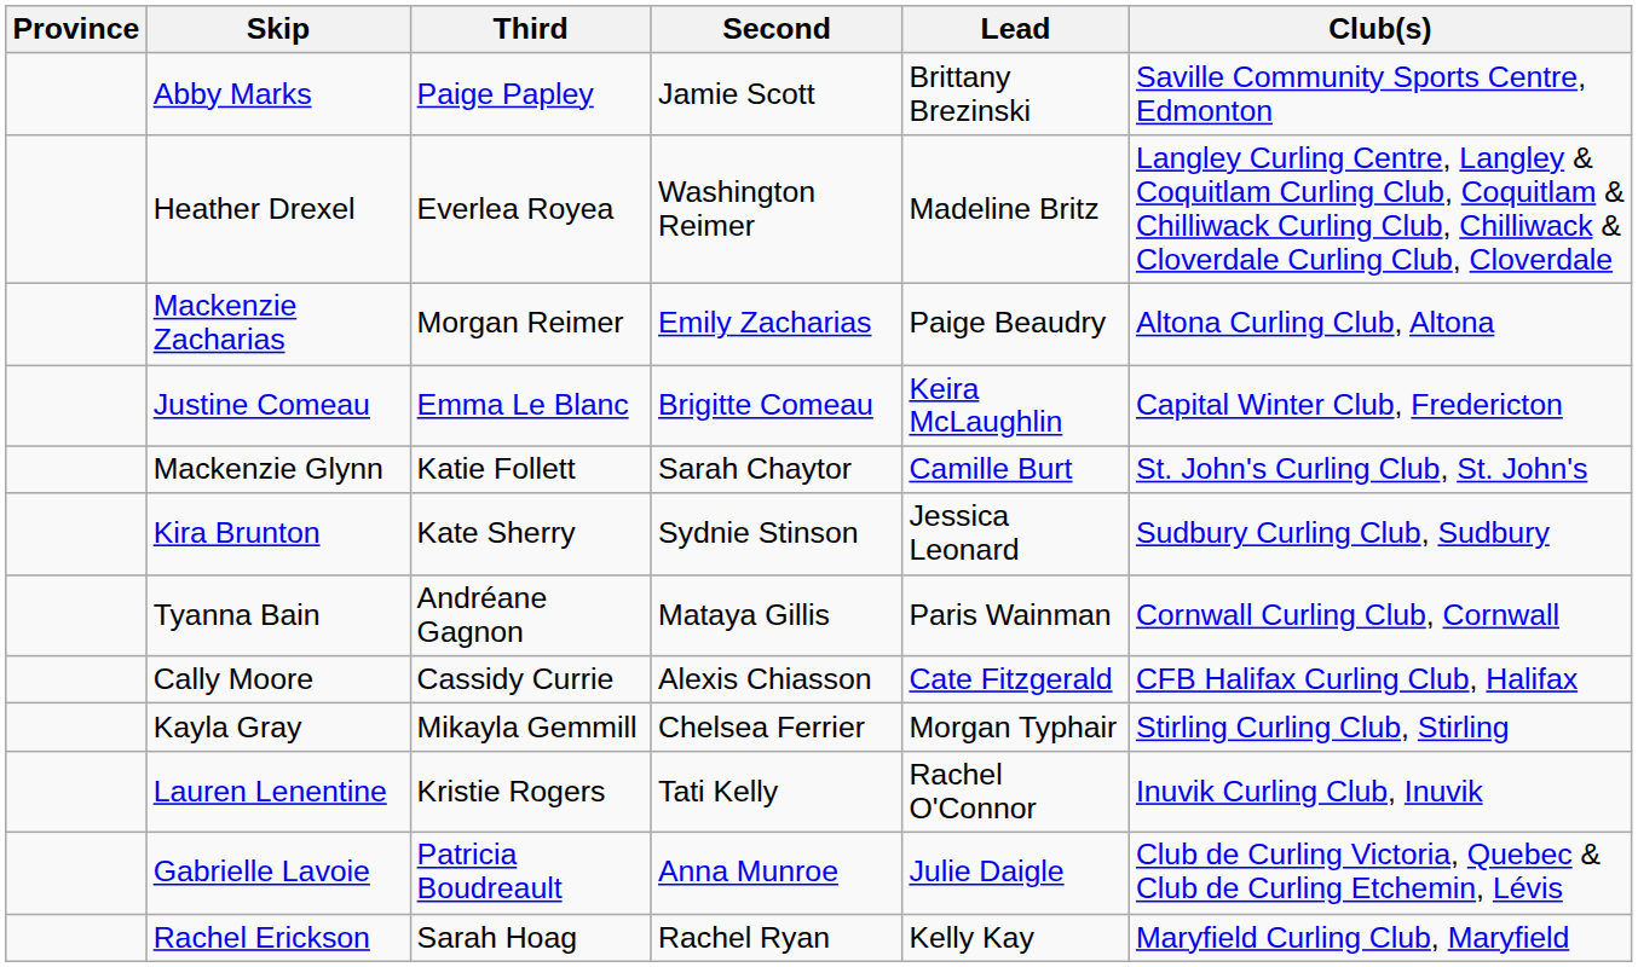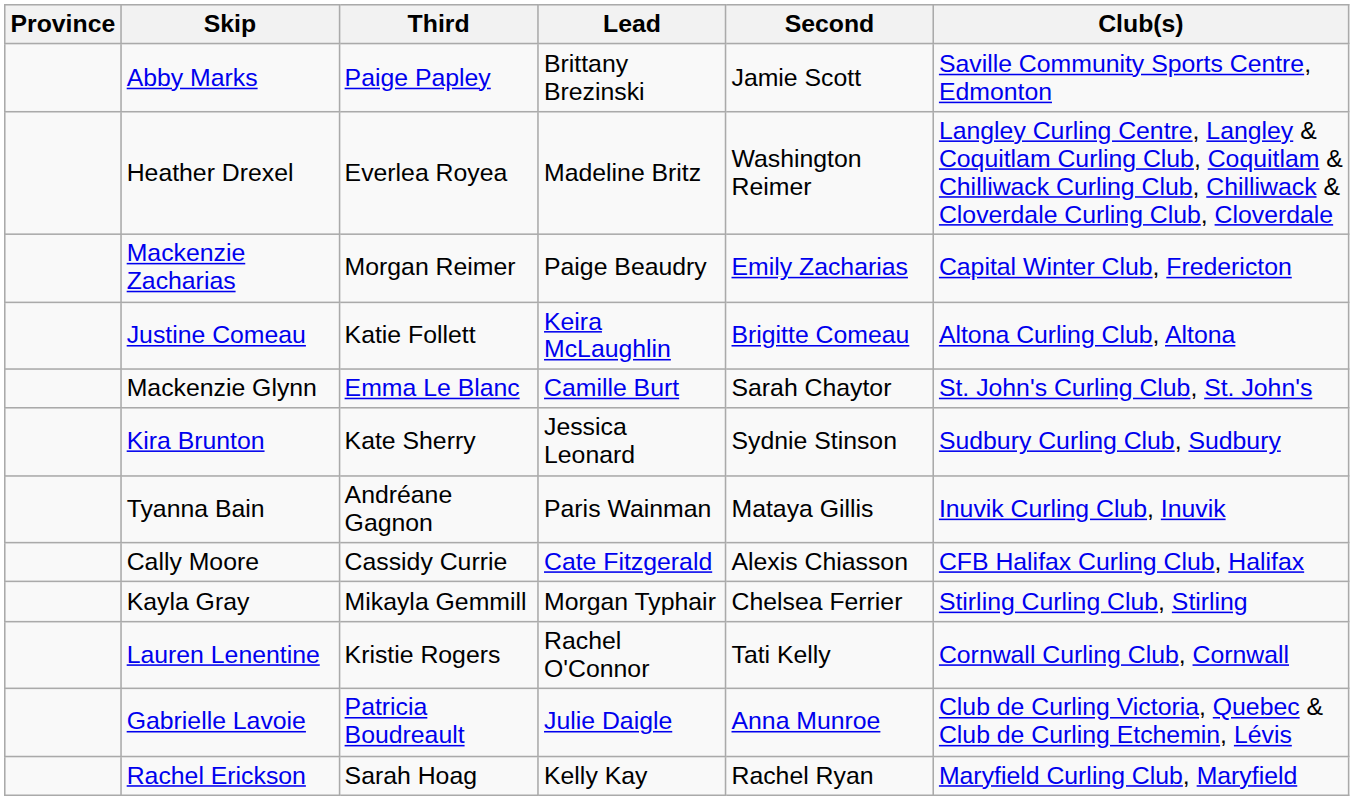 <table class="wikitable">
 <tr>
 <th>Province</th>
 <th>Skip</th>
 <th>Third</th>
+<th>Lead</th>
 <th>Second</th>
-<th>Lead</th>
 <th>Club(s)</th>
 </tr>
 <tr>
 <td></td>
 <td><a href='#'>Abby Marks</a></td>
 <td><a href='#'>Paige Papley</a></td>
+<td>Brittany Brezinski</td>
 <td>Jamie Scott</td>
-<td>Brittany Brezinski</td>
 <td><a href='#'>Saville Community Sports Centre</a>, <a href='#'>Edmonton</a></td>
 </tr>
 <tr>
 <td></td>
 <td>Heather Drexel</td>
 <td>Everlea Royea</td>
+<td>Madeline Britz</td>
 <td>Washington Reimer</td>
-<td>Madeline Britz</td>
 <td><a href='#'>Langley Curling Centre</a>, <a href='#'>Langley</a> & <br> <a href='#'>Coquitlam Curling Club</a>, <a href='#'>Coquitlam</a> & <br> <a href='#'>Chilliwack Curling Club</a>, <a href='#'>Chilliwack</a> & <br> <a href='#'>Cloverdale Curling Club</a>, <a href='#'>Cloverdale</a></td>
 </tr>
 <tr>
 <td></td>
 <td><a href='#'>Mackenzie Zacharias</a></td>
 <td>Morgan Reimer</td>
+<td>Paige Beaudry</td>
 <td><a href='#'>Emily Zacharias</a></td>
-<td>Paige Beaudry</td>
+<td><a href='#'>Capital Winter Club</a>, <a href='#'>Fredericton</a></td>
+</tr>
+<tr>
+<td></td>
+<td><a href='#'>Justine Comeau</a></td>
+<td>Katie Follett</td>
+<td><a href='#'>Keira McLaughlin</a></td>
+<td><a href='#'>Brigitte Comeau</a></td>
 <td><a href='#'>Altona Curling Club</a>, <a href='#'>Altona</a></td>
 </tr>
 <tr>
 <td></td>
-<td><a href='#'>Justine Comeau</a></td>
+<td>Mackenzie Glynn</td>
 <td><a href='#'>Emma Le Blanc</a></td>
-<td><a href='#'>Brigitte Comeau</a></td>
-<td><a href='#'>Keira McLaughlin</a></td>
-<td><a href='#'>Capital Winter Club</a>, <a href='#'>Fredericton</a></td>
-</tr>
-<tr>
-<td></td>
-<td>Mackenzie Glynn</td>
-<td>Katie Follett</td>
+<td><a href='#'>Camille Burt</a></td>
 <td>Sarah Chaytor</td>
-<td><a href='#'>Camille Burt</a></td>
 <td><a href='#'>St. John's Curling Club</a>, <a href='#'>St. John's</a></td>
 </tr>
 <tr>
 <td></td>
 <td><a href='#'>Kira Brunton</a></td>
 <td>Kate Sherry</td>
+<td>Jessica Leonard</td>
 <td>Sydnie Stinson</td>
-<td>Jessica Leonard</td>
 <td><a href='#'>Sudbury Curling Club</a>, <a href='#'>Sudbury</a></td>
 </tr>
 <tr>
 <td></td>
 <td>Tyanna Bain</td>
 <td>Andréane Gagnon</td>
+<td>Paris Wainman</td>
 <td>Mataya Gillis</td>
-<td>Paris Wainman</td>
-<td><a href='#'>Cornwall Curling Club</a>, <a href='#'>Cornwall</a></td>
+<td><a href='#'>Inuvik Curling Club</a>, <a href='#'>Inuvik</a></td>
 </tr>
 <tr>
 <td></td>
 <td>Cally Moore</td>
 <td>Cassidy Currie</td>
+<td><a href='#'>Cate Fitzgerald</a></td>
 <td>Alexis Chiasson</td>
-<td><a href='#'>Cate Fitzgerald</a></td>
 <td><a href='#'>CFB Halifax Curling Club</a>, <a href='#'>Halifax</a></td>
 </tr>
 <tr>
 <td></td>
 <td>Kayla Gray</td>
 <td>Mikayla Gemmill</td>
+<td>Morgan Typhair</td>
 <td>Chelsea Ferrier</td>
-<td>Morgan Typhair</td>
 <td><a href='#'>Stirling Curling Club</a>, <a href='#'>Stirling</a></td>
 </tr>
 <tr>
 <td></td>
 <td><a href='#'>Lauren Lenentine</a></td>
 <td>Kristie Rogers</td>
+<td>Rachel O'Connor</td>
 <td>Tati Kelly</td>
-<td>Rachel O'Connor</td>
-<td><a href='#'>Inuvik Curling Club</a>, <a href='#'>Inuvik</a></td>
+<td><a href='#'>Cornwall Curling Club</a>, <a href='#'>Cornwall</a></td>
 </tr>
 <tr>
 <td></td>
 <td><a href='#'>Gabrielle Lavoie</a></td>
 <td><a href='#'>Patricia Boudreault</a></td>
+<td><a href='#'>Julie Daigle</a></td>
 <td><a href='#'>Anna Munroe</a></td>
-<td><a href='#'>Julie Daigle</a></td>
 <td><a href='#'>Club de Curling Victoria</a>, <a href='#'>Quebec</a> & <br> <a href='#'>Club de Curling Etchemin</a>, <a href='#'>Lévis</a></td>
 </tr>
 <tr>
 <td></td>
 <td><a href='#'>Rachel Erickson</a></td>
 <td>Sarah Hoag</td>
+<td>Kelly Kay</td>
 <td>Rachel Ryan</td>
-<td>Kelly Kay</td>
 <td><a href='#'>Maryfield Curling Club</a>, <a href='#'>Maryfield</a></td>
 </tr>
 </table>
